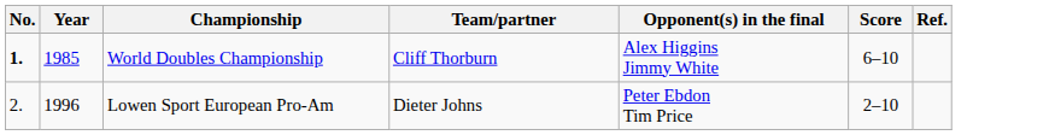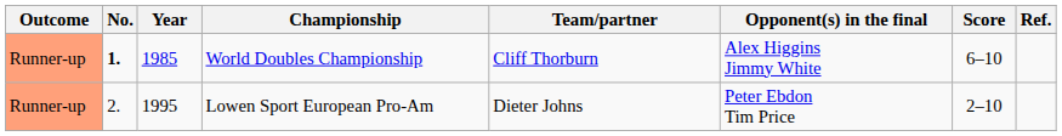 <table class="wikitable sortable">
 <tr>
+<th width="80">Outcome</th>
 <th width="20">No.</th>
 <th width="50">Year</th>
 <th style="width:250px;">Championship</th>
 <th style="width:200px;">Team/partner</th>
 <th style="width:200px;">Opponent(s) in the final</th>
 <th style="width:50px;">Score</th>
 <th>Ref.</th>
 </tr>
 <tr>
+<td style="background:#ffa07a;">Runner-up</td>
 <td><strong>1.</strong></td>
 <td><a href='#'>1985</a></td>
 <td><a href='#'>World Doubles Championship</a></td>
 <td> <a href='#'>Cliff Thorburn</a></td>
 <td> <a href='#'>Alex Higgins</a><br> <a href='#'>Jimmy White</a></td>
 <td align="center">6–10</td>
 <td></td>
 </tr>
 <tr>
+<td style="background:#ffa07a;">Runner-up</td>
 <td>2.</td>
-<td>1996</td>
+<td>1995</td>
 <td>Lowen Sport European Pro-Am</td>
 <td> Dieter Johns</td>
 <td> <a href='#'>Peter Ebdon</a><br> Tim Price</td>
 <td align="center">2–10</td>
 <td></td>
 </tr>
 </table>
